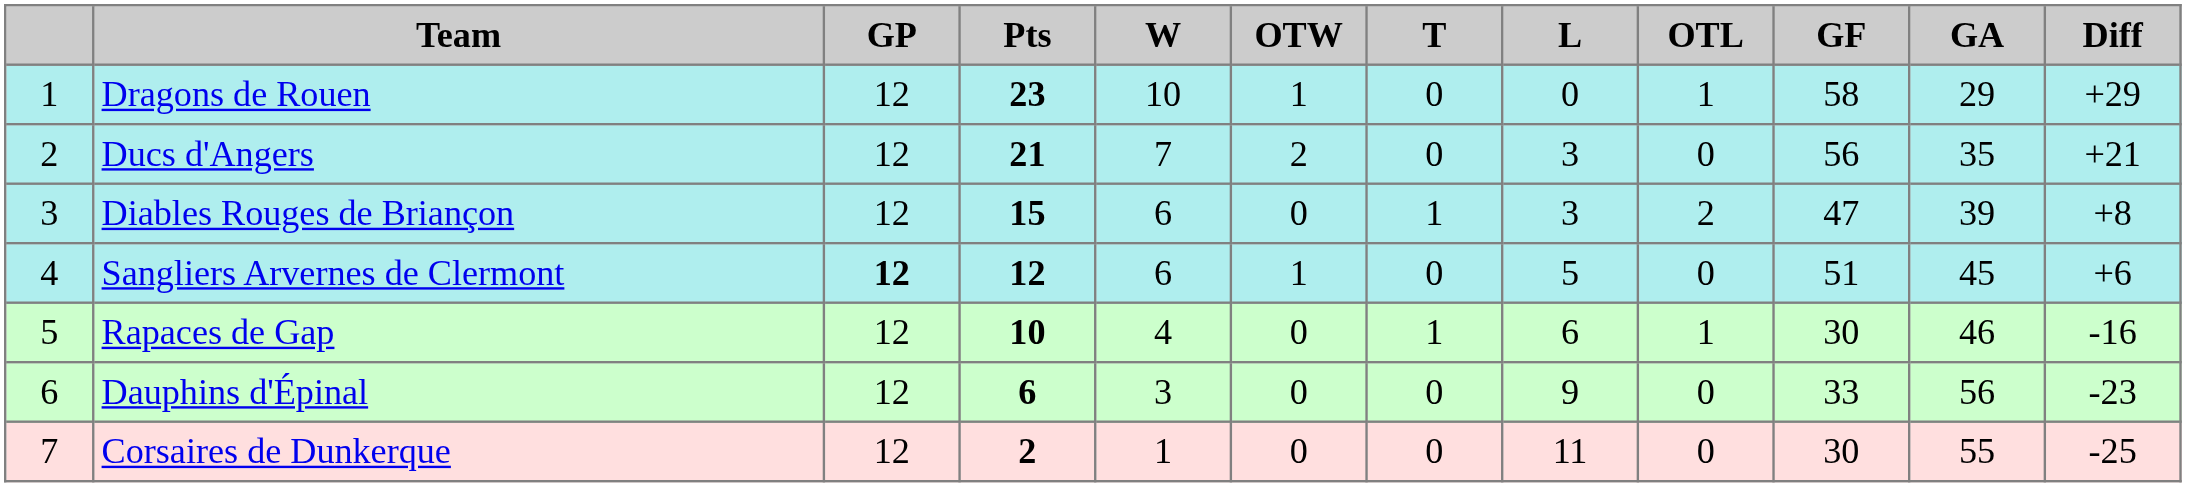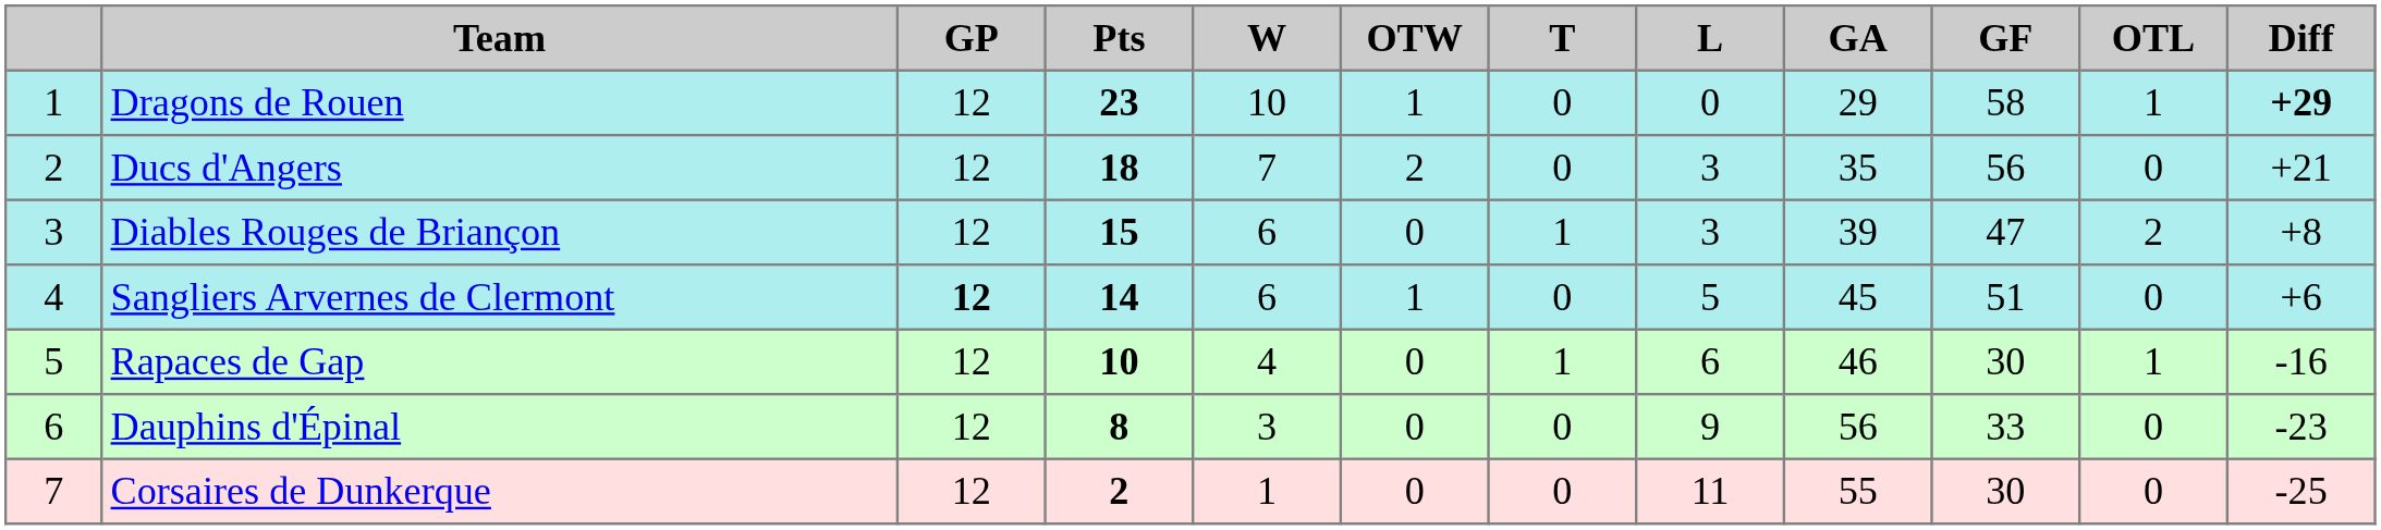 <table cellpadding="3" cellspacing="0" border="1" style="font-size: 95%; border: gray solid 1px; border-collapse: collapse; text-align:center;">
 <tr bgcolor="#CCCCCC">
 <th width="30"></th>
 <th width="300">Team</th>
 <th width="50">GP</th>
 <th width="50">Pts</th>
 <th width="50">W</th>
 <th width="50">OTW</th>
 <th width="50">T</th>
 <th width="50">L</th>
+<th width="50">GA</th>
+<th width="50">GF</th>
 <th width="50">OTL</th>
-<th width="50">GF</th>
-<th width="50">GA</th>
 <th width="50">Diff</th>
 </tr>
 <tr bgcolor="#AFEEEE">
 <td>1</td>
 <td align="left"><a href='#'>Dragons de Rouen</a></td>
 <td>12</td>
 <td><strong>23</strong></td>
 <td>10</td>
 <td>1</td>
 <td>0</td>
 <td>0</td>
+<td>29</td>
+<td>58</td>
 <td>1</td>
-<td>58</td>
-<td>29</td>
-<td>+29</td>
+<td><strong>+29</strong></td>
 </tr>
 <tr bgcolor="#AFEEEE">
 <td>2</td>
 <td align="left"><a href='#'>Ducs d'Angers</a></td>
 <td>12</td>
-<td><strong> 21</strong></td>
+<td><strong> 18</strong></td>
 <td>7</td>
 <td>2</td>
 <td>0</td>
 <td>3</td>
+<td>35</td>
+<td>56</td>
 <td>0</td>
-<td>56</td>
-<td>35</td>
 <td>+21</td>
 </tr>
 <tr bgcolor="#AFEEEE">
 <td>3</td>
 <td align="left"><a href='#'>Diables Rouges de Briançon</a></td>
 <td>12</td>
 <td><strong>15</strong></td>
 <td>6</td>
 <td>0</td>
 <td>1</td>
 <td>3</td>
+<td>39</td>
+<td>47</td>
 <td>2</td>
-<td>47</td>
-<td>39</td>
 <td>+8</td>
 </tr>
 <tr bgcolor="#AFEEEE">
 <td>4</td>
 <td align="left"><a href='#'>Sangliers Arvernes de Clermont</a></td>
 <td><strong>12</strong></td>
-<td><strong> 12</strong></td>
+<td><strong> 14</strong></td>
 <td>6</td>
 <td>1</td>
 <td>0</td>
 <td>5</td>
+<td>45</td>
+<td>51</td>
 <td>0</td>
-<td>51</td>
-<td>45</td>
 <td>+6</td>
 </tr>
 <tr bgcolor="#ccffcc">
 <td>5</td>
 <td align="left"><a href='#'>Rapaces de Gap</a></td>
 <td>12</td>
 <td><strong>10</strong></td>
 <td>4</td>
 <td>0</td>
 <td>1</td>
 <td>6</td>
+<td>46</td>
+<td>30</td>
 <td>1</td>
-<td>30</td>
-<td>46</td>
 <td>-16</td>
 </tr>
 <tr bgcolor="#ccffcc">
 <td>6</td>
 <td align="left"><a href='#'>Dauphins d'Épinal</a></td>
 <td>12</td>
-<td><strong>6</strong></td>
+<td><strong>8</strong></td>
 <td>3</td>
 <td>0</td>
 <td>0</td>
 <td>9</td>
+<td>56</td>
+<td>33</td>
 <td>0</td>
-<td>33</td>
-<td>56</td>
 <td>-23</td>
 </tr>
 <tr bgcolor="#FFDFDF">
 <td>7</td>
 <td align="left"><a href='#'>Corsaires de Dunkerque</a></td>
 <td>12</td>
 <td><strong>2</strong></td>
 <td>1</td>
 <td>0</td>
 <td>0</td>
 <td>11</td>
+<td>55</td>
+<td>30</td>
 <td>0</td>
-<td>30</td>
-<td>55</td>
 <td>-25</td>
 </tr>
 </table>
